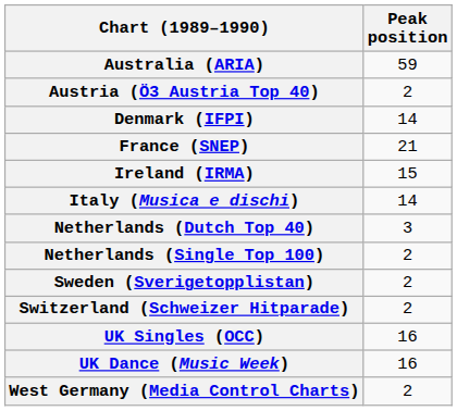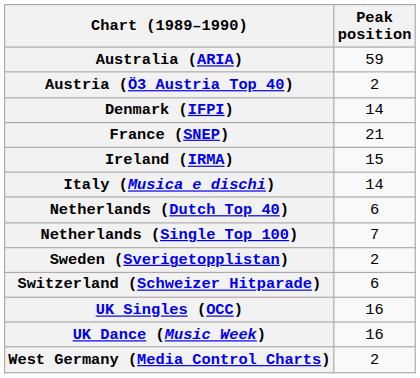 <table class="wikitable sortable plainrowheaders">
 <tr>
 <th scope="col">Chart (1989–1990)</th>
 <th scope="col">Peak<br>position</th>
 </tr>
 <tr>
 <th scope="row">Australia (<a href='#'>ARIA</a>)</th>
 <td align="center">59</td>
 </tr>
 <tr>
 <th scope="row">Austria (<a href='#'>Ö3 Austria Top 40</a>)</th>
 <td align="center">2</td>
 </tr>
 <tr>
 <th scope="row">Denmark (<a href='#'>IFPI</a>)</th>
 <td align="center">14</td>
 </tr>
 <tr>
 <th scope="row">France (<a href='#'>SNEP</a>)</th>
 <td align="center">21</td>
 </tr>
 <tr>
 <th scope="row">Ireland (<a href='#'>IRMA</a>)</th>
 <td align="center">15</td>
 </tr>
 <tr>
 <th scope="row">Italy (<em><a href='#'>Musica e dischi</a></em>)</th>
 <td align="center">14</td>
 </tr>
 <tr>
 <th scope="row">Netherlands (<a href='#'>Dutch Top 40</a>)</th>
-<td align="center">3</td>
+<td align="center">6</td>
 </tr>
 <tr>
 <th scope="row">Netherlands (<a href='#'>Single Top 100</a>)</th>
-<td align="center">2</td>
+<td align="center">7</td>
 </tr>
 <tr>
 <th scope="row">Sweden (<a href='#'>Sverigetopplistan</a>)</th>
 <td align="center">2</td>
 </tr>
 <tr>
 <th scope="row">Switzerland (<a href='#'>Schweizer Hitparade</a>)</th>
-<td align="center">2</td>
+<td align="center">6</td>
 </tr>
 <tr>
 <th scope="row"><a href='#'>UK Singles</a> (<a href='#'>OCC</a>)</th>
 <td align="center">16</td>
 </tr>
 <tr>
 <th scope="row"><a href='#'>UK Dance</a> (<em><a href='#'>Music Week</a></em>)</th>
 <td align="center">16</td>
 </tr>
 <tr>
 <th scope="row">West Germany (<a href='#'>Media Control Charts</a>)</th>
 <td align="center">2</td>
 </tr>
 </table>
